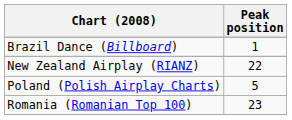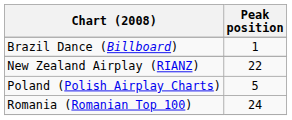 <table class="wikitable sortable">
 <tr>
 <th>Chart (2008)</th>
 <th>Peak<br>position</th>
 </tr>
 <tr>
 </tr>
 <tr>
 </tr>
 <tr>
 <td>Brazil Dance (<a href='#'><em>Billboard</em></a>)</td>
 <td style="text-align:center;">1</td>
 </tr>
 <tr>
 </tr>
 <tr>
 </tr>
 <tr>
 </tr>
 <tr>
 </tr>
 <tr>
 </tr>
 <tr>
 </tr>
 <tr>
 <td>New Zealand Airplay (<a href='#'>RIANZ</a>)</td>
 <td style="text-align:center;">22</td>
 </tr>
 <tr>
 <td>Poland (<a href='#'>Polish Airplay Charts</a>)</td>
 <td style="text-align:center;">5</td>
 </tr>
 <tr>
 <td>Romania (<a href='#'>Romanian Top 100</a>)</td>
-<td style="text-align:center;">23</td>
+<td style="text-align:center;">24</td>
 </tr>
 <tr>
 </tr>
 <tr>
 </tr>
 <tr>
 </tr>
 <tr>
 </tr>
 <tr>
 </tr>
 <tr>
 </tr>
 </table>
